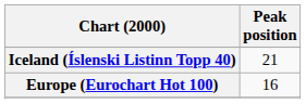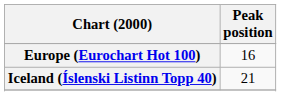 <table class="wikitable sortable plainrowheaders" style="text-align:center">
 <tr>
 <th>Chart (2000)</th>
 <th>Peak<br>position</th>
 </tr>
 <tr>
 </tr>
 <tr>
 </tr>
 <tr>
+<th scope="row">Europe (<a href='#'>Eurochart Hot 100</a>)</th>
+<td>16</td>
+</tr>
+<tr>
 <th scope="row">Iceland (<a href='#'>Íslenski Listinn Topp 40</a>)</th>
 <td>21</td>
-</tr>
-<tr>
-<th scope="row">Europe (<a href='#'>Eurochart Hot 100</a>)</th>
-<td>16</td>
 </tr>
 <tr>
 </tr>
 <tr>
 </tr>
 <tr>
 </tr>
 <tr>
 </tr>
 <tr>
 </tr>
 </table>
